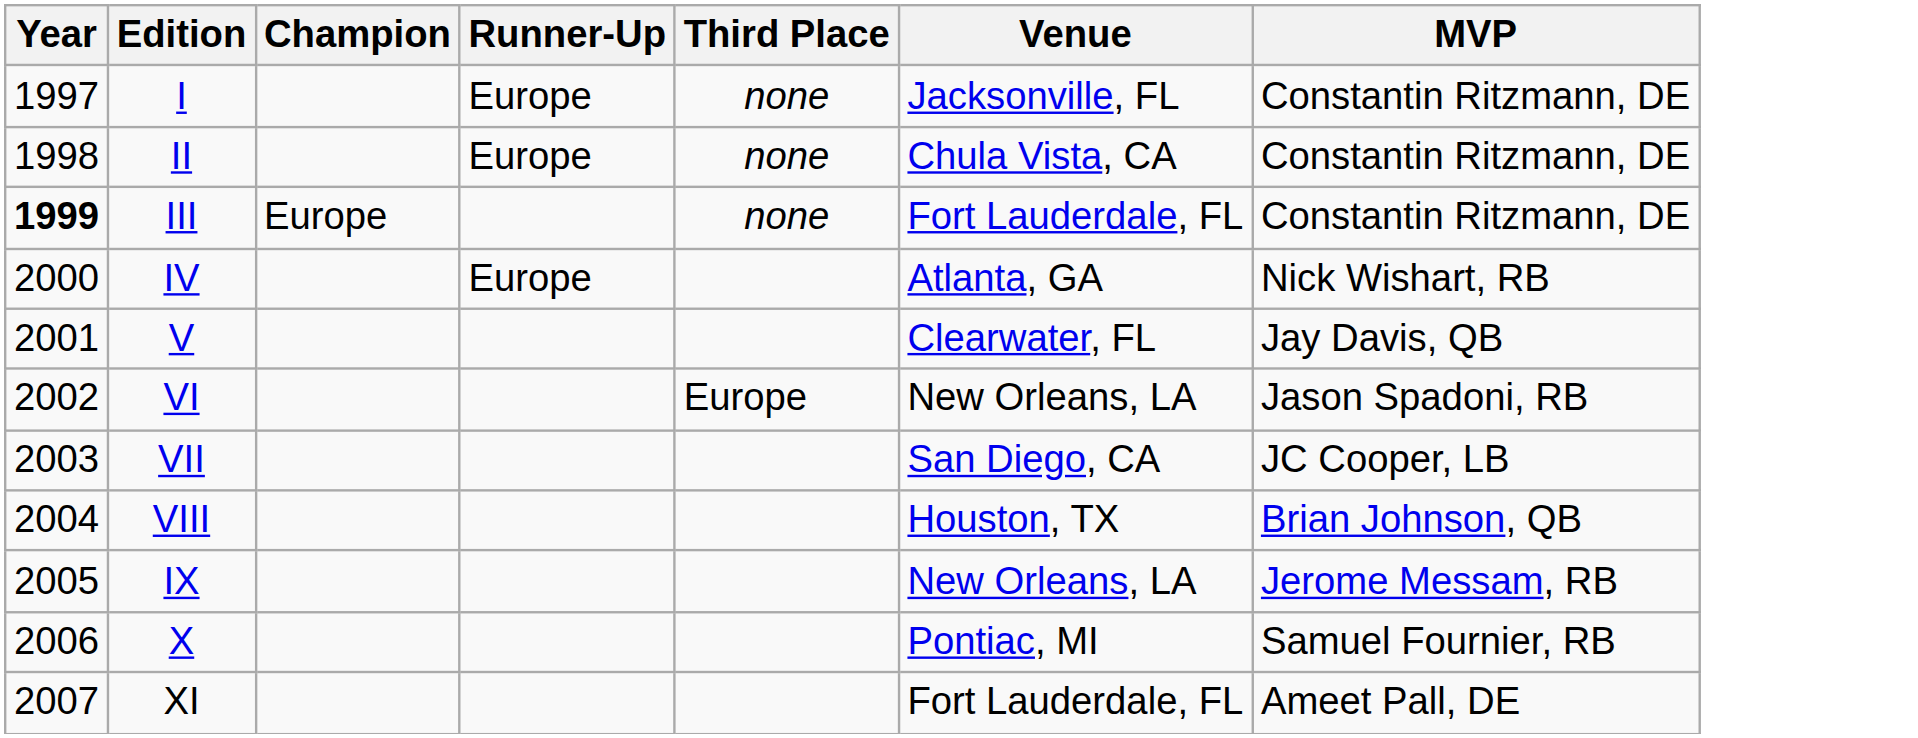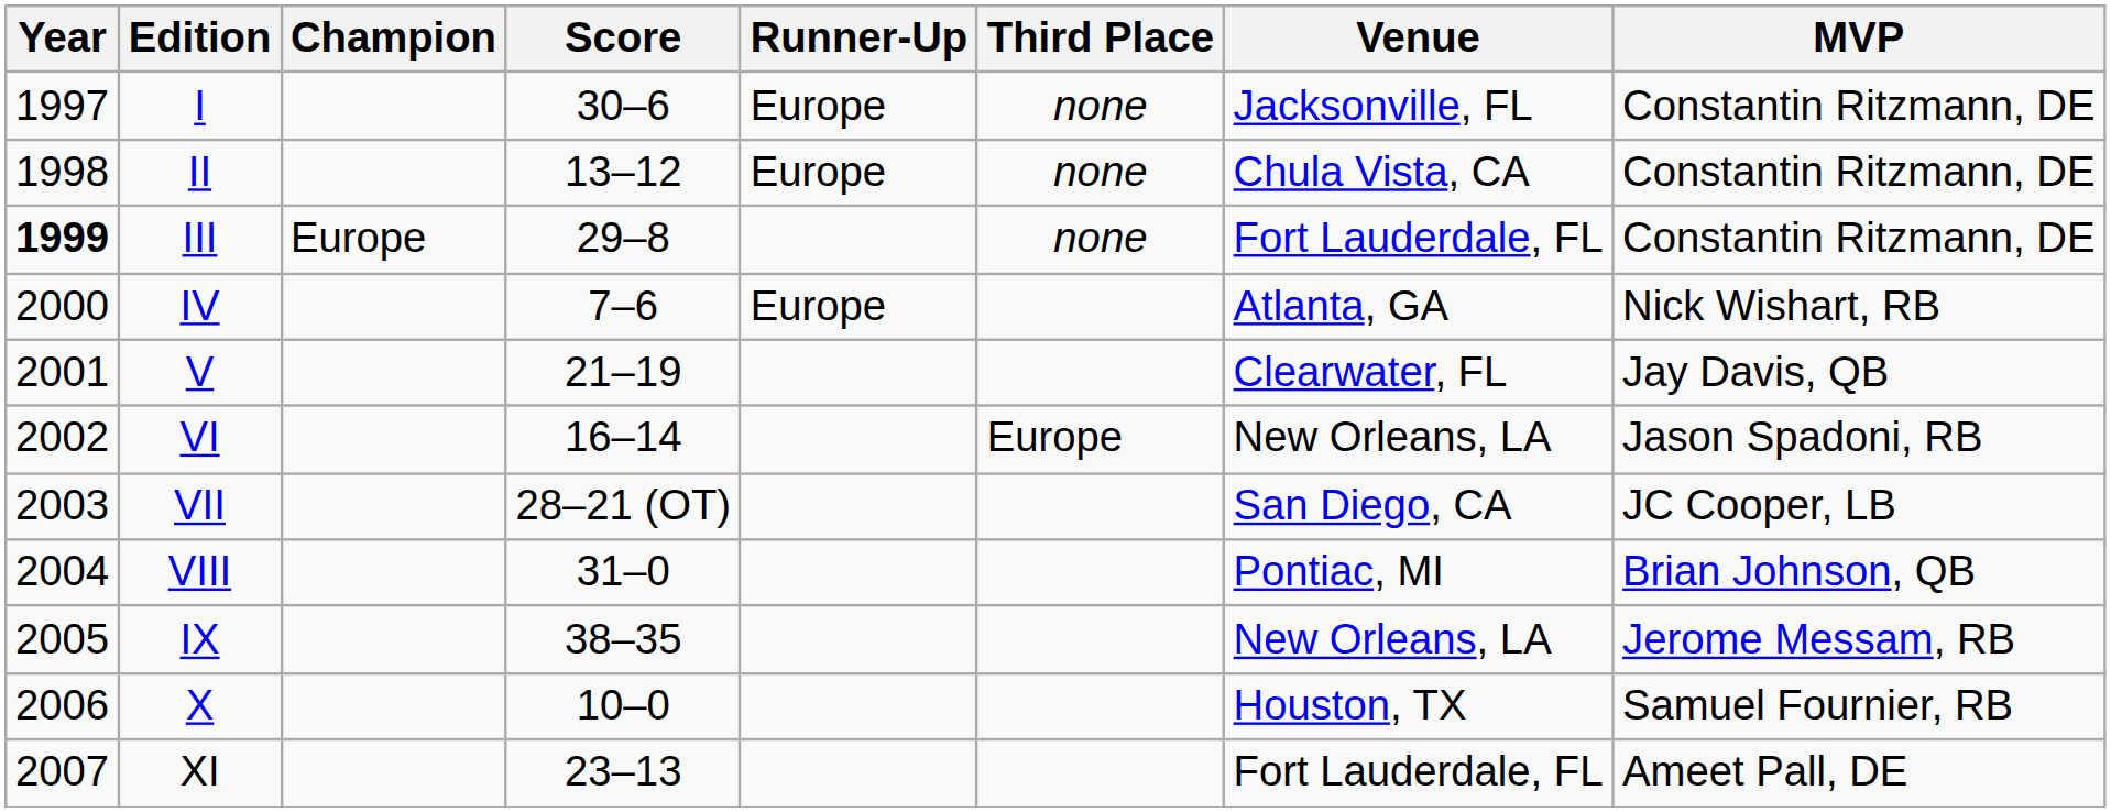 <table class="wikitable">
 <tr>
 <th>Year</th>
 <th>Edition</th>
 <th>Champion</th>
+<th>Score</th>
 <th>Runner-Up</th>
 <th>Third Place</th>
 <th>Venue</th>
 <th>MVP</th>
 </tr>
 <tr>
 <td>1997</td>
 <td align="center"><a href='#'>I</a></td>
 <td></td>
+<td align="center">30–6</td>
 <td> Europe</td>
 <td align="center"><em>none</em></td>
 <td><a href='#'>Jacksonville</a>, FL</td>
 <td> Constantin Ritzmann, DE</td>
 </tr>
 <tr>
 <td>1998</td>
 <td align="center"><a href='#'>II</a></td>
 <td></td>
+<td align="center">13–12</td>
 <td> Europe</td>
 <td align="center"><em>none</em></td>
 <td><a href='#'>Chula Vista</a>, CA</td>
 <td> Constantin Ritzmann, DE</td>
 </tr>
 <tr>
 <td><strong>1999</strong></td>
 <td align="center"><a href='#'>III</a></td>
 <td> Europe</td>
+<td align="center">29–8</td>
 <td></td>
 <td align="center"><em>none</em></td>
 <td><a href='#'>Fort Lauderdale</a>, FL</td>
 <td> Constantin Ritzmann, DE</td>
 </tr>
 <tr>
 <td>2000</td>
 <td align="center"><a href='#'>IV</a></td>
 <td></td>
+<td align="center">7–6</td>
 <td> Europe</td>
 <td></td>
 <td><a href='#'>Atlanta</a>, GA</td>
 <td> Nick Wishart, RB</td>
 </tr>
 <tr>
 <td>2001</td>
 <td align="center"><a href='#'>V</a></td>
 <td></td>
+<td align="center">21–19</td>
 <td></td>
 <td></td>
 <td><a href='#'>Clearwater</a>, FL</td>
 <td> Jay Davis, QB</td>
 </tr>
 <tr>
 <td>2002</td>
 <td align="center"><a href='#'>VI</a></td>
 <td></td>
+<td align="center">16–14</td>
 <td></td>
 <td> Europe</td>
 <td>New Orleans, LA</td>
 <td> Jason Spadoni, RB</td>
 </tr>
 <tr>
 <td>2003</td>
 <td align="center"><a href='#'>VII</a></td>
 <td></td>
+<td align="center">28–21 (OT)</td>
 <td></td>
 <td></td>
 <td><a href='#'>San Diego</a>, CA</td>
 <td> JC Cooper, LB</td>
 </tr>
 <tr>
 <td>2004</td>
 <td align="center"><a href='#'>VIII</a></td>
 <td></td>
+<td align="center">31–0</td>
 <td></td>
 <td></td>
-<td><a href='#'>Houston</a>, TX</td>
+<td><a href='#'>Pontiac</a>, MI</td>
 <td> <a href='#'>Brian Johnson</a>, QB</td>
 </tr>
 <tr>
 <td>2005</td>
 <td align="center"><a href='#'>IX</a></td>
 <td></td>
+<td align="center">38–35</td>
 <td></td>
 <td></td>
 <td><a href='#'>New Orleans</a>, LA</td>
 <td> <a href='#'>Jerome Messam</a>, RB</td>
 </tr>
 <tr>
 <td>2006</td>
 <td align="center"><a href='#'>X</a></td>
 <td></td>
+<td align="center">10–0</td>
 <td></td>
 <td></td>
-<td><a href='#'>Pontiac</a>, MI</td>
+<td><a href='#'>Houston</a>, TX</td>
 <td> Samuel Fournier, RB</td>
 </tr>
 <tr>
 <td>2007</td>
 <td align="center">XI</td>
 <td></td>
+<td align="center">23–13</td>
 <td></td>
 <td></td>
 <td>Fort Lauderdale, FL</td>
 <td> Ameet Pall, DE</td>
 </tr>
 </table>
